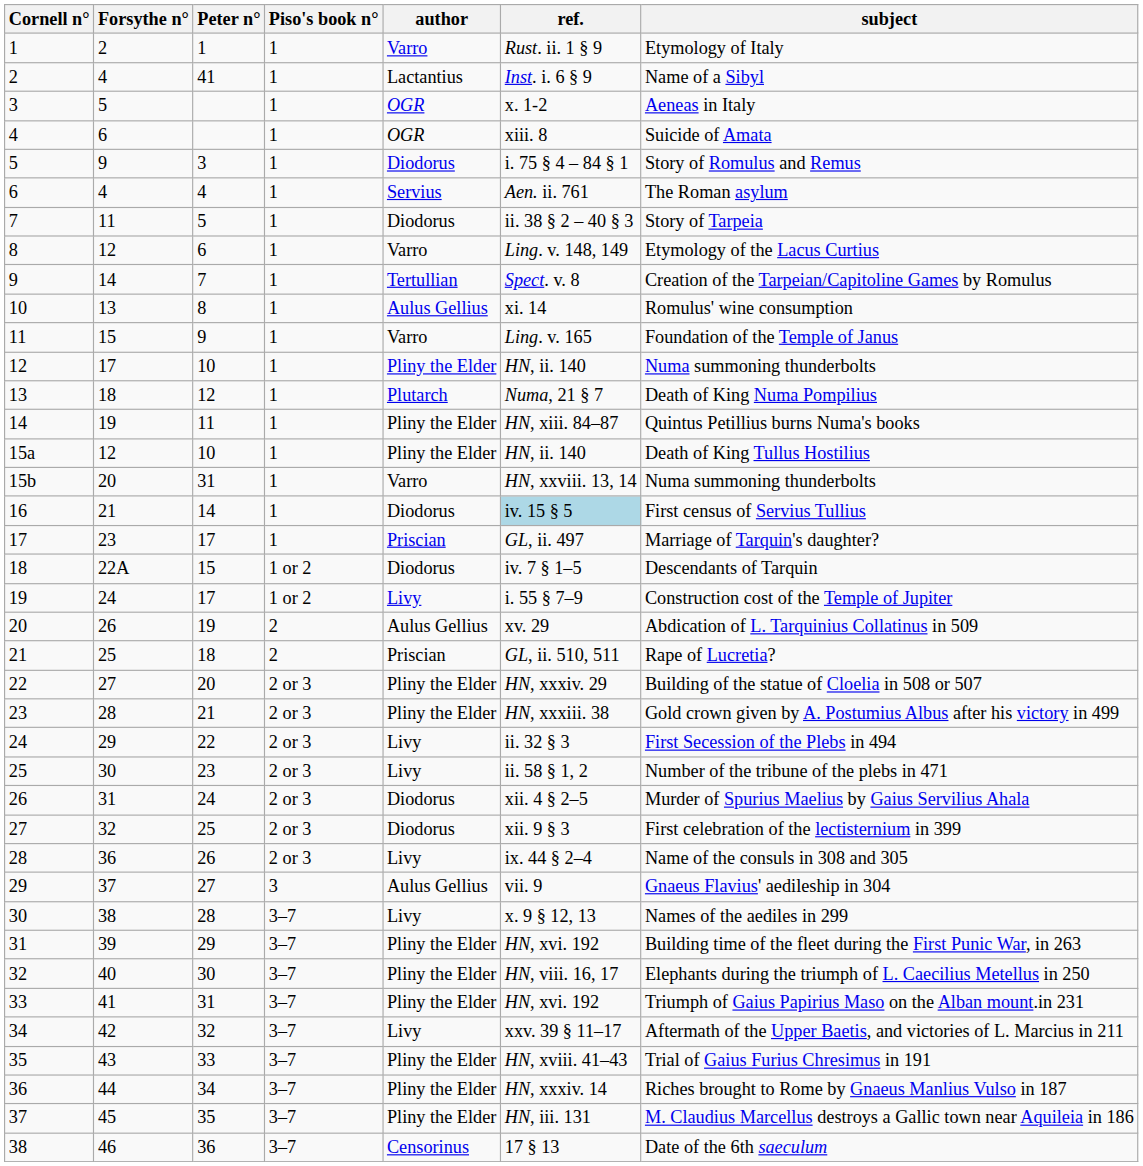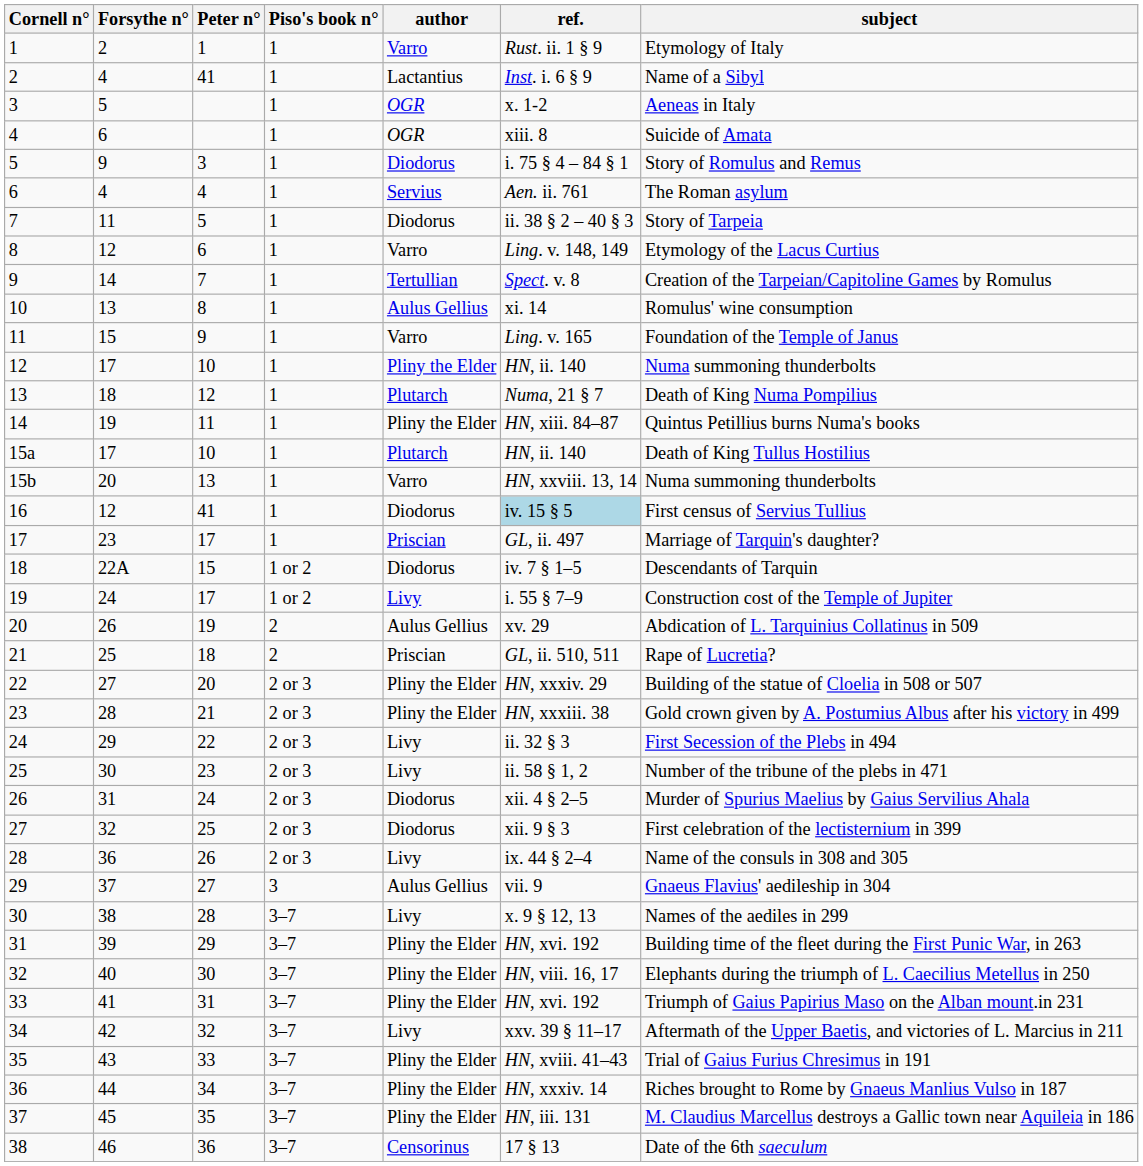 <table class="wikitable sortable">
 <tr>
 <th>Cornell n°</th>
 <th>Forsythe n°</th>
 <th>Peter n°</th>
 <th>Piso's book n°</th>
 <th>author</th>
 <th>ref.</th>
 <th>subject</th>
 </tr>
 <tr>
 <td>1</td>
 <td>2</td>
 <td>1</td>
 <td>1</td>
 <td><a href='#'>Varro</a></td>
 <td><em>Rust</em>. ii. 1 § 9</td>
 <td>Etymology of Italy</td>
 </tr>
 <tr>
 <td>2</td>
 <td>4</td>
 <td>41</td>
 <td>1</td>
 <td>Lactantius</td>
 <td><em><a href='#'>Inst</a></em>. i. 6 § 9</td>
 <td>Name of a <a href='#'>Sibyl</a></td>
 </tr>
 <tr>
 <td>3</td>
 <td>5</td>
 <td></td>
 <td>1</td>
 <td><a href='#'><em>OGR</em></a></td>
 <td>x. 1-2</td>
 <td><a href='#'>Aeneas</a> in Italy</td>
 </tr>
 <tr>
 <td>4</td>
 <td>6</td>
 <td></td>
 <td>1</td>
 <td><em>OGR</em></td>
 <td>xiii. 8</td>
 <td>Suicide of <a href='#'>Amata</a></td>
 </tr>
 <tr>
 <td>5</td>
 <td>9</td>
 <td>3</td>
 <td>1</td>
 <td><a href='#'>Diodorus</a></td>
 <td>i. 75 § 4 – 84 § 1</td>
 <td>Story of <a href='#'>Romulus</a> and <a href='#'>Remus</a></td>
 </tr>
 <tr>
 <td>6</td>
 <td>4</td>
 <td>4</td>
 <td>1</td>
 <td><a href='#'>Servius</a></td>
 <td><em>Aen.</em> ii. 761</td>
 <td>The Roman <a href='#'>asylum</a></td>
 </tr>
 <tr>
 <td>7</td>
 <td>11</td>
 <td>5</td>
 <td>1</td>
 <td>Diodorus</td>
 <td>ii. 38 § 2 – 40 § 3</td>
 <td>Story of <a href='#'>Tarpeia</a></td>
 </tr>
 <tr>
 <td>8</td>
 <td>12</td>
 <td>6</td>
 <td>1</td>
 <td>Varro</td>
 <td><em>Ling</em>. v. 148, 149</td>
 <td>Etymology of the <a href='#'>Lacus Curtius</a></td>
 </tr>
 <tr>
 <td>9</td>
 <td>14</td>
 <td>7</td>
 <td>1</td>
 <td><a href='#'>Tertullian</a></td>
 <td><em><a href='#'>Spect</a></em>. v. 8</td>
 <td>Creation of the <a href='#'>Tarpeian/Capitoline Games</a> by Romulus</td>
 </tr>
 <tr>
 <td>10</td>
 <td>13</td>
 <td>8</td>
 <td>1</td>
 <td><a href='#'>Aulus Gellius</a></td>
 <td>xi. 14</td>
 <td>Romulus' wine consumption</td>
 </tr>
 <tr>
 <td>11</td>
 <td>15</td>
 <td>9</td>
 <td>1</td>
 <td>Varro</td>
 <td><em>Ling</em>. v. 165</td>
 <td>Foundation of the <a href='#'>Temple of Janus</a></td>
 </tr>
 <tr>
 <td>12</td>
 <td>17</td>
 <td>10</td>
 <td>1</td>
 <td><a href='#'>Pliny the Elder</a></td>
 <td><em>HN</em>, ii. 140</td>
 <td><a href='#'>Numa</a> summoning thunderbolts</td>
 </tr>
 <tr>
 <td>13</td>
 <td>18</td>
 <td>12</td>
 <td>1</td>
 <td><a href='#'>Plutarch</a></td>
 <td><em>Numa</em>, 21 § 7</td>
 <td>Death of King <a href='#'>Numa Pompilius</a></td>
 </tr>
 <tr>
 <td>14</td>
 <td>19</td>
 <td>11</td>
 <td>1</td>
 <td>Pliny the Elder</td>
 <td><em>HN</em>, xiii. 84–87</td>
 <td>Quintus Petillius burns Numa's books</td>
 </tr>
 <tr>
 <td>15a</td>
-<td>12</td>
+<td>17</td>
 <td>10</td>
 <td>1</td>
-<td>Pliny the Elder</td>
+<td><a href='#'>Plutarch</a></td>
 <td><em>HN</em>, ii. 140</td>
 <td>Death of King <a href='#'>Tullus Hostilius</a></td>
 </tr>
 <tr>
 <td>15b</td>
 <td>20</td>
-<td>31</td>
+<td>13</td>
 <td>1</td>
 <td>Varro</td>
 <td><em>HN</em>, xxviii. 13, 14</td>
 <td>Numa summoning thunderbolts</td>
 </tr>
 <tr>
 <td>16</td>
-<td>21</td>
-<td>14</td>
+<td>12</td>
+<td>41</td>
 <td>1</td>
 <td>Diodorus</td>
 <td style="background: lightblue;">iv. 15 § 5</td>
 <td>First census of <a href='#'>Servius Tullius</a></td>
 </tr>
 <tr>
 <td>17</td>
 <td>23</td>
 <td>17</td>
 <td>1</td>
 <td><a href='#'>Priscian</a></td>
 <td><em>GL</em>, ii. 497</td>
 <td>Marriage of <a href='#'>Tarquin</a>'s daughter?</td>
 </tr>
 <tr>
 <td>18</td>
 <td>22A</td>
 <td>15</td>
 <td>1 or 2</td>
 <td>Diodorus</td>
 <td>iv. 7 § 1–5</td>
 <td>Descendants of Tarquin</td>
 </tr>
 <tr>
 <td>19</td>
 <td>24</td>
 <td>17</td>
 <td>1 or 2</td>
 <td><a href='#'>Livy</a></td>
 <td>i. 55 § 7–9</td>
 <td>Construction cost of the <a href='#'>Temple of Jupiter</a></td>
 </tr>
 <tr>
 <td>20</td>
 <td>26</td>
 <td>19</td>
 <td>2</td>
 <td>Aulus Gellius</td>
 <td>xv. 29</td>
 <td>Abdication of <a href='#'>L. Tarquinius Collatinus</a> in 509</td>
 </tr>
 <tr>
 <td>21</td>
 <td>25</td>
 <td>18</td>
 <td>2</td>
 <td>Priscian</td>
 <td><em>GL</em>, ii. 510, 511</td>
 <td>Rape of <a href='#'>Lucretia</a>?</td>
 </tr>
 <tr>
 <td>22</td>
 <td>27</td>
 <td>20</td>
 <td>2 or 3</td>
 <td>Pliny the Elder</td>
 <td><em>HN</em>, xxxiv. 29</td>
 <td>Building of the statue of <a href='#'>Cloelia</a> in 508 or 507</td>
 </tr>
 <tr>
 <td>23</td>
 <td>28</td>
 <td>21</td>
 <td>2 or 3</td>
 <td>Pliny the Elder</td>
 <td><em>HN</em>, xxxiii. 38</td>
 <td>Gold crown given by <a href='#'>A. Postumius Albus</a> after his <a href='#'>victory</a> in 499</td>
 </tr>
 <tr>
 <td>24</td>
 <td>29</td>
 <td>22</td>
 <td>2 or 3</td>
 <td>Livy</td>
 <td>ii. 32 § 3</td>
 <td><a href='#'>First Secession of the Plebs</a> in 494</td>
 </tr>
 <tr>
 <td>25</td>
 <td>30</td>
 <td>23</td>
 <td>2 or 3</td>
 <td>Livy</td>
 <td>ii. 58 § 1, 2</td>
 <td>Number of the tribune of the plebs in 471</td>
 </tr>
 <tr>
 <td>26</td>
 <td>31</td>
 <td>24</td>
 <td>2 or 3</td>
 <td>Diodorus</td>
 <td>xii. 4 § 2–5</td>
 <td>Murder of <a href='#'>Spurius Maelius</a> by <a href='#'>Gaius Servilius Ahala</a></td>
 </tr>
 <tr>
 <td>27</td>
 <td>32</td>
 <td>25</td>
 <td>2 or 3</td>
 <td>Diodorus</td>
 <td>xii. 9 § 3</td>
 <td>First celebration of the <a href='#'>lectisternium</a> in 399</td>
 </tr>
 <tr>
 <td>28</td>
 <td>36</td>
 <td>26</td>
 <td>2 or 3</td>
 <td>Livy</td>
 <td>ix. 44 § 2–4</td>
 <td>Name of the consuls in 308 and 305</td>
 </tr>
 <tr>
 <td>29</td>
 <td>37</td>
 <td>27</td>
 <td>3</td>
 <td>Aulus Gellius</td>
 <td>vii. 9</td>
 <td><a href='#'>Gnaeus Flavius</a>' aedileship in 304</td>
 </tr>
 <tr>
 <td>30</td>
 <td>38</td>
 <td>28</td>
 <td>3–7</td>
 <td>Livy</td>
 <td>x. 9 § 12, 13</td>
 <td>Names of the aediles in 299</td>
 </tr>
 <tr>
 <td>31</td>
 <td>39</td>
 <td>29</td>
 <td>3–7</td>
 <td>Pliny the Elder</td>
 <td><em>HN</em>, xvi. 192</td>
 <td>Building time of the fleet during the <a href='#'>First Punic War</a>, in 263</td>
 </tr>
 <tr>
 <td>32</td>
 <td>40</td>
 <td>30</td>
 <td>3–7</td>
 <td>Pliny the Elder</td>
 <td><em>HN</em>, viii. 16, 17</td>
 <td>Elephants during the triumph of <a href='#'>L. Caecilius Metellus</a> in 250</td>
 </tr>
 <tr>
 <td>33</td>
 <td>41</td>
 <td>31</td>
 <td>3–7</td>
 <td>Pliny the Elder</td>
 <td><em>HN</em>, xvi. 192</td>
 <td>Triumph of <a href='#'>Gaius Papirius Maso</a> on the <a href='#'>Alban mount</a>.in 231</td>
 </tr>
 <tr>
 <td>34</td>
 <td>42</td>
 <td>32</td>
 <td>3–7</td>
 <td>Livy</td>
 <td>xxv. 39 § 11–17</td>
 <td>Aftermath of the <a href='#'>Upper Baetis</a>, and victories of L. Marcius in 211</td>
 </tr>
 <tr>
 <td>35</td>
 <td>43</td>
 <td>33</td>
 <td>3–7</td>
 <td>Pliny the Elder</td>
 <td><em>HN</em>, xviii. 41–43</td>
 <td>Trial of <a href='#'>Gaius Furius Chresimus</a> in 191</td>
 </tr>
 <tr>
 <td>36</td>
 <td>44</td>
 <td>34</td>
 <td>3–7</td>
 <td>Pliny the Elder</td>
 <td><em>HN</em>, xxxiv. 14</td>
 <td>Riches brought to Rome by <a href='#'>Gnaeus Manlius Vulso</a> in 187</td>
 </tr>
 <tr>
 <td>37</td>
 <td>45</td>
 <td>35</td>
 <td>3–7</td>
 <td>Pliny the Elder</td>
 <td><em>HN</em>, iii. 131</td>
 <td><a href='#'>M. Claudius Marcellus</a> destroys a Gallic town near <a href='#'>Aquileia</a> in 186</td>
 </tr>
 <tr>
 <td>38</td>
 <td>46</td>
 <td>36</td>
 <td>3–7</td>
 <td><a href='#'>Censorinus</a></td>
 <td>17 § 13</td>
 <td>Date of the 6th <em><a href='#'>saeculum</a></em></td>
 </tr>
 </table>
